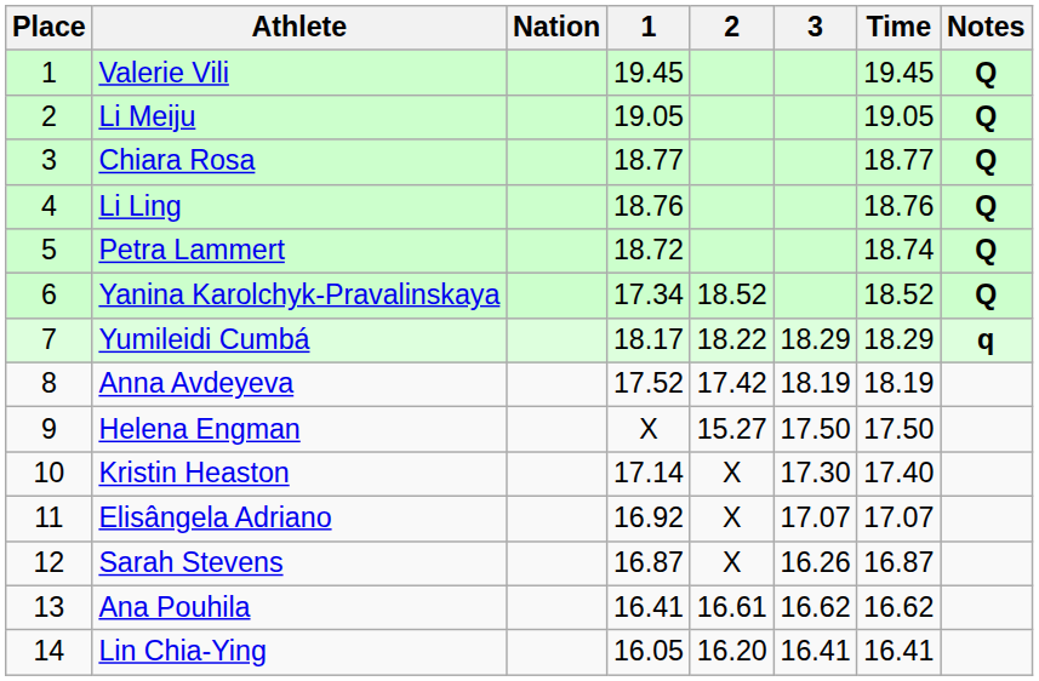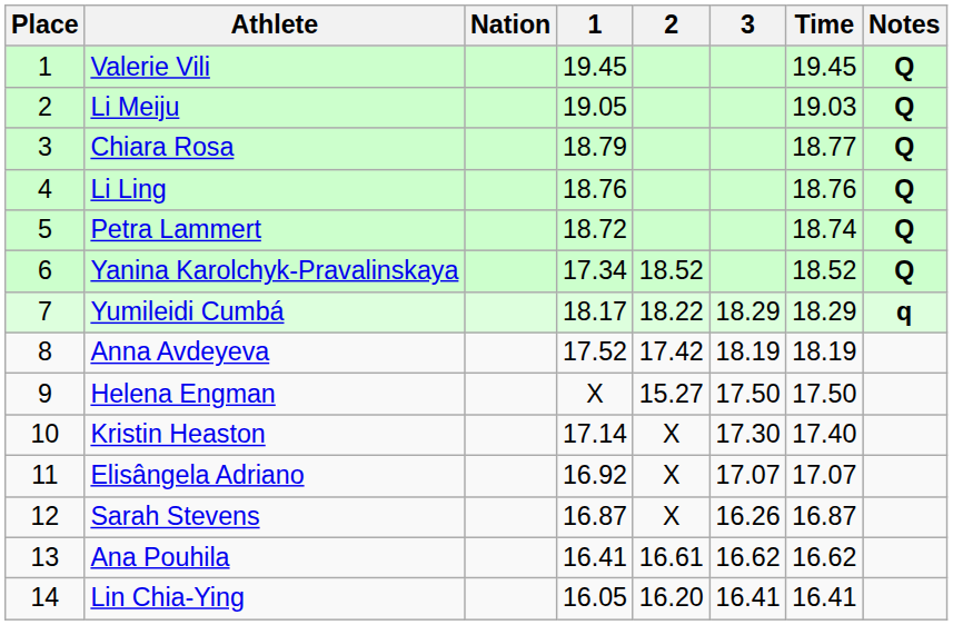 <table class="wikitable sortable" style="text-align:center">
 <tr>
 <th>Place</th>
 <th>Athlete</th>
 <th>Nation</th>
 <th>1</th>
 <th>2</th>
 <th>3</th>
 <th>Time</th>
 <th>Notes</th>
 </tr>
 <tr bgcolor=ccffcc>
 <td>1</td>
 <td style="text-align:left"><a href='#'>Valerie Vili</a></td>
 <td align=left></td>
 <td>19.45</td>
 <td></td>
 <td></td>
 <td>19.45</td>
 <td><strong>Q</strong></td>
 </tr>
 <tr bgcolor=ccffcc>
 <td>2</td>
 <td style="text-align:left"><a href='#'>Li Meiju</a></td>
 <td align=left></td>
 <td>19.05</td>
 <td></td>
 <td></td>
-<td>19.05</td>
+<td>19.03</td>
 <td><strong>Q</strong></td>
 </tr>
 <tr bgcolor=ccffcc>
 <td>3</td>
 <td style="text-align:left"><a href='#'>Chiara Rosa</a></td>
 <td align=left></td>
-<td>18.77</td>
+<td>18.79</td>
 <td></td>
 <td></td>
 <td>18.77</td>
 <td><strong>Q</strong></td>
 </tr>
 <tr bgcolor=ccffcc>
 <td>4</td>
 <td style="text-align:left"><a href='#'>Li Ling</a></td>
 <td align=left></td>
 <td>18.76</td>
 <td></td>
 <td></td>
 <td>18.76</td>
 <td><strong>Q</strong></td>
 </tr>
 <tr bgcolor=ccffcc>
 <td>5</td>
 <td style="text-align:left"><a href='#'>Petra Lammert</a></td>
 <td align=left></td>
 <td>18.72</td>
 <td></td>
 <td></td>
 <td>18.74</td>
 <td><strong>Q</strong></td>
 </tr>
 <tr bgcolor=ccffcc>
 <td>6</td>
 <td style="text-align:left"><a href='#'>Yanina Karolchyk-Pravalinskaya</a></td>
 <td align=left></td>
 <td>17.34</td>
 <td>18.52</td>
 <td></td>
 <td>18.52</td>
 <td><strong>Q</strong></td>
 </tr>
 <tr bgcolor=ddffdd>
 <td>7</td>
 <td style="text-align:left"><a href='#'>Yumileidi Cumbá</a></td>
 <td align=left></td>
 <td>18.17</td>
 <td>18.22</td>
 <td>18.29</td>
 <td>18.29</td>
 <td><strong>q</strong></td>
 </tr>
 <tr>
 <td>8</td>
 <td style="text-align:left"><a href='#'>Anna Avdeyeva</a></td>
 <td align=left></td>
 <td>17.52</td>
 <td>17.42</td>
 <td>18.19</td>
 <td>18.19</td>
 <td></td>
 </tr>
 <tr>
 <td>9</td>
 <td style="text-align:left"><a href='#'>Helena Engman</a></td>
 <td align=left></td>
 <td>X</td>
 <td>15.27</td>
 <td>17.50</td>
 <td>17.50</td>
 <td></td>
 </tr>
 <tr>
 <td>10</td>
 <td style="text-align:left"><a href='#'>Kristin Heaston</a></td>
 <td align=left></td>
 <td>17.14</td>
 <td>X</td>
 <td>17.30</td>
 <td>17.40</td>
 <td></td>
 </tr>
 <tr>
 <td>11</td>
 <td style="text-align:left"><a href='#'>Elisângela Adriano</a></td>
 <td align=left></td>
 <td>16.92</td>
 <td>X</td>
 <td>17.07</td>
 <td>17.07</td>
 <td></td>
 </tr>
 <tr>
 <td>12</td>
 <td style="text-align:left"><a href='#'>Sarah Stevens</a></td>
 <td align=left></td>
 <td>16.87</td>
 <td>X</td>
 <td>16.26</td>
 <td>16.87</td>
 <td></td>
 </tr>
 <tr>
 <td>13</td>
 <td style="text-align:left"><a href='#'>Ana Pouhila</a></td>
 <td align=left></td>
 <td>16.41</td>
 <td>16.61</td>
 <td>16.62</td>
 <td>16.62</td>
 <td></td>
 </tr>
 <tr>
 <td>14</td>
 <td style="text-align:left"><a href='#'>Lin Chia-Ying</a></td>
 <td align=left></td>
 <td>16.05</td>
 <td>16.20</td>
 <td>16.41</td>
 <td>16.41</td>
 <td></td>
 </tr>
 </table>
